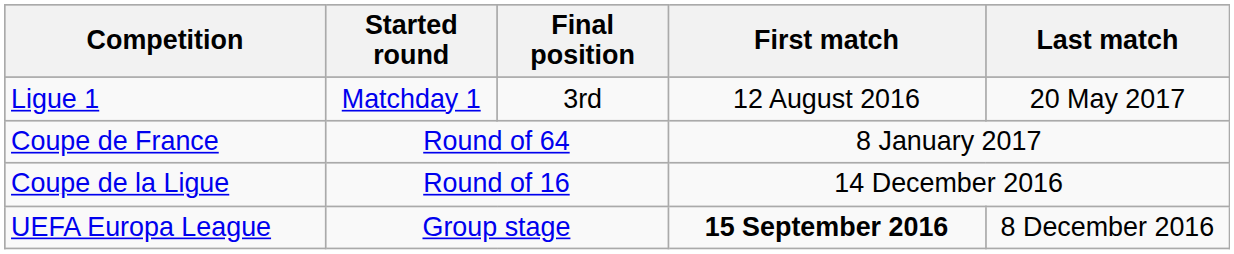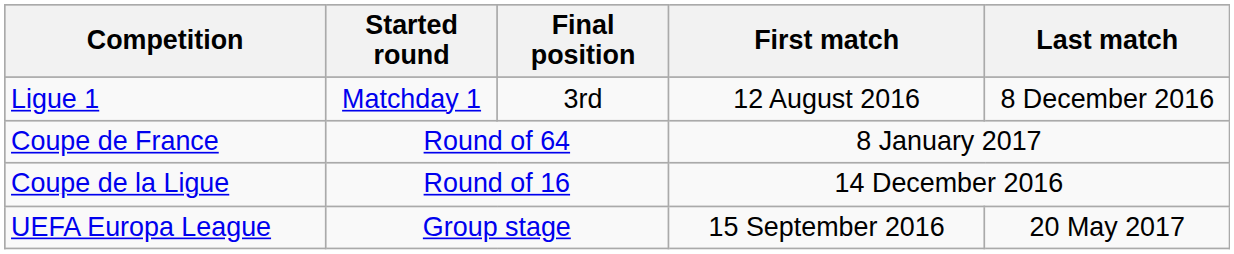 <table class="wikitable" style="text-align:center; width:730px;">
 <tr>
 <th style="text-align:center; width:200px;">Competition</th>
 <th style="text-align:center; width:100px;">Started round</th>
 <th style="text-align:center; width:100px;">Final <br> position</th>
 <th style="text-align:center; width:200px;">First match</th>
 <th style="text-align:center; width:150px;">Last match</th>
 </tr>
 <tr>
 <td style="text-align:left;"><a href='#'>Ligue 1</a></td>
 <td><a href='#'>Matchday 1</a></td>
 <td>3rd</td>
 <td>12 August 2016</td>
-<td>20 May 2017</td>
+<td>8 December 2016</td>
 </tr>
 <tr>
 <td style="text-align:left;"><a href='#'>Coupe de France</a></td>
 <td colspan=2><a href='#'>Round of 64</a></td>
 <td colspan=2>8 January 2017</td>
 </tr>
 <tr>
 <td style="text-align:left;"><a href='#'>Coupe de la Ligue</a></td>
 <td colspan=2><a href='#'>Round of 16</a></td>
 <td colspan=2>14 December 2016</td>
 </tr>
 <tr>
 <td style="text-align:left;"><a href='#'>UEFA Europa League</a></td>
 <td colspan=2><a href='#'>Group stage</a></td>
-<td><strong>15 September 2016</strong></td>
-<td>8 December 2016</td>
+<td>15 September 2016</td>
+<td>20 May 2017</td>
 </tr>
 </table>
